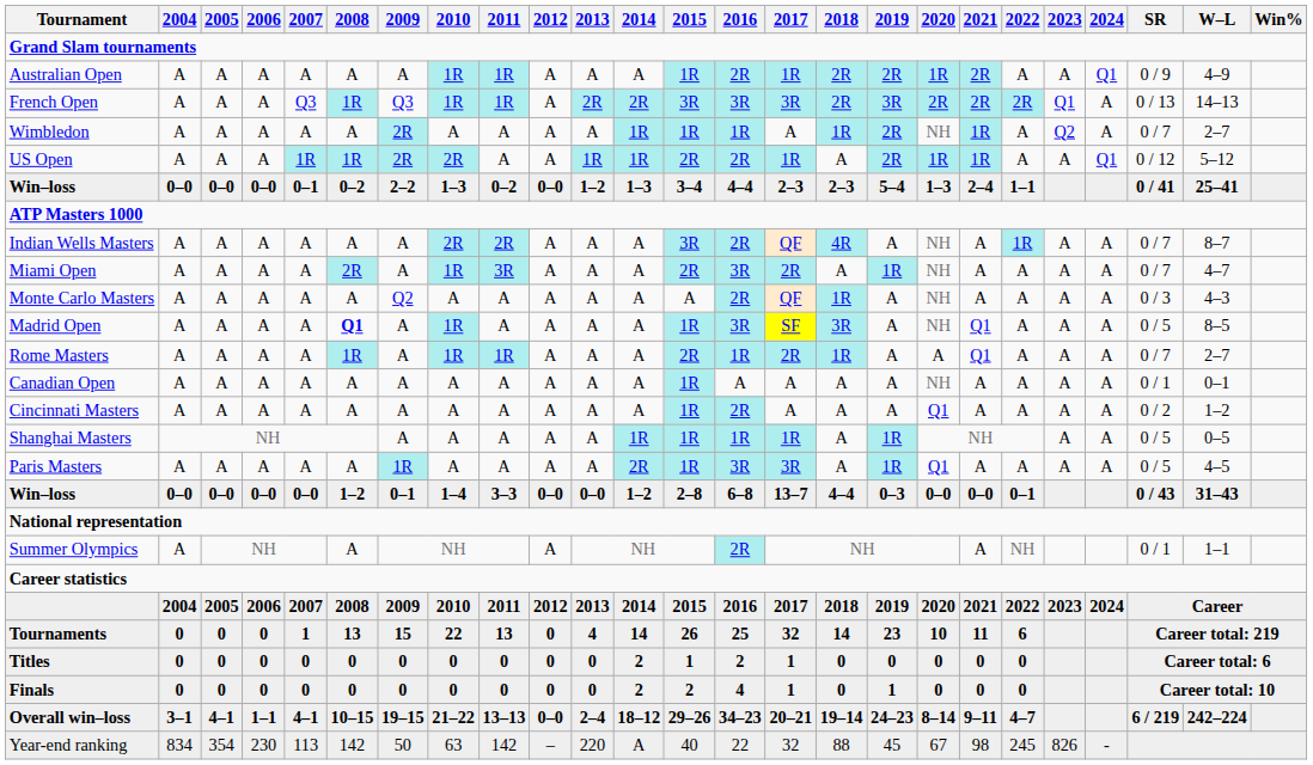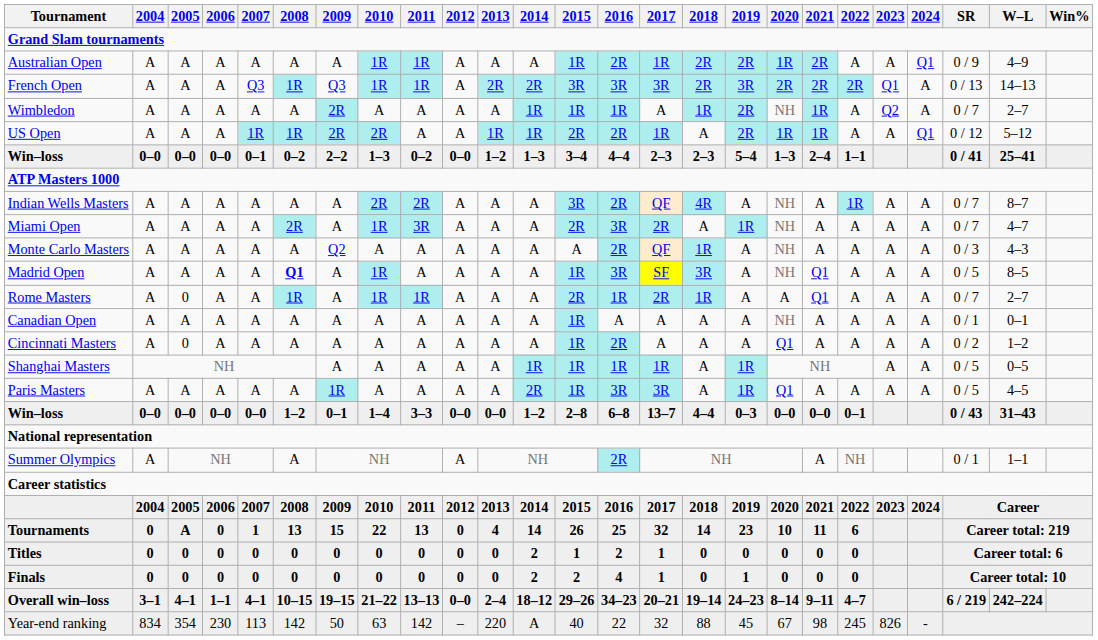 <table class="nowrap wikitable" style=text-align:center;font-size:96%>
 <tr>
 <th>Tournament</th>
 <th><a href='#'>2004</a></th>
 <th><a href='#'>2005</a></th>
 <th><a href='#'>2006</a></th>
 <th><a href='#'>2007</a></th>
 <th><a href='#'>2008</a></th>
 <th><a href='#'>2009</a></th>
 <th><a href='#'>2010</a></th>
 <th><a href='#'>2011</a></th>
 <th><a href='#'>2012</a></th>
 <th><a href='#'>2013</a></th>
 <th><a href='#'>2014</a></th>
 <th><a href='#'>2015</a></th>
 <th><a href='#'>2016</a></th>
 <th><a href='#'>2017</a></th>
 <th><a href='#'>2018</a></th>
 <th><a href='#'>2019</a></th>
 <th><a href='#'>2020</a></th>
 <th><a href='#'>2021</a></th>
 <th><a href='#'>2022</a></th>
 <th><a href='#'>2023</a></th>
 <th><a href='#'>2024</a></th>
 <th>SR</th>
 <th>W–L</th>
 <th>Win%</th>
 </tr>
 <tr>
 <td colspan="25" style="text-align:left"><strong><a href='#'>Grand Slam tournaments</a></strong></td>
 </tr>
 <tr>
 <td align=left><a href='#'>Australian Open</a></td>
 <td>A</td>
 <td>A</td>
 <td>A</td>
 <td>A</td>
 <td>A</td>
 <td>A</td>
 <td bgcolor=afeeee><a href='#'>1R</a></td>
 <td bgcolor=afeeee><a href='#'>1R</a></td>
 <td>A</td>
 <td>A</td>
 <td>A</td>
 <td bgcolor=afeeee><a href='#'>1R</a></td>
 <td bgcolor=afeeee><a href='#'>2R</a></td>
 <td bgcolor=afeeee><a href='#'>1R</a></td>
 <td bgcolor=afeeee><a href='#'>2R</a></td>
 <td bgcolor=afeeee><a href='#'>2R</a></td>
 <td bgcolor=afeeee><a href='#'>1R</a></td>
 <td bgcolor=afeeee><a href='#'>2R</a></td>
 <td>A</td>
 <td>A</td>
 <td><a href='#'>Q1</a></td>
 <td>0 / 9</td>
 <td>4–9</td>
 <td></td>
 </tr>
 <tr>
 <td align=left><a href='#'>French Open</a></td>
 <td>A</td>
 <td>A</td>
 <td>A</td>
 <td><a href='#'>Q3</a></td>
 <td bgcolor=afeeee><a href='#'>1R</a></td>
 <td><a href='#'>Q3</a></td>
 <td bgcolor=afeeee><a href='#'>1R</a></td>
 <td bgcolor=afeeee><a href='#'>1R</a></td>
 <td>A</td>
 <td bgcolor=afeeee><a href='#'>2R</a></td>
 <td bgcolor=afeeee><a href='#'>2R</a></td>
 <td bgcolor=afeeee><a href='#'>3R</a></td>
 <td bgcolor=afeeee><a href='#'>3R</a></td>
 <td bgcolor=afeeee><a href='#'>3R</a></td>
 <td bgcolor=afeeee><a href='#'>2R</a></td>
 <td bgcolor=afeeee><a href='#'>3R</a></td>
 <td bgcolor=afeeee><a href='#'>2R</a></td>
 <td bgcolor=afeeee><a href='#'>2R</a></td>
 <td bgcolor=afeeee><a href='#'>2R</a></td>
 <td><a href='#'>Q1</a></td>
 <td>A</td>
 <td>0 / 13</td>
 <td>14–13</td>
 <td></td>
 </tr>
 <tr>
 <td align=left><a href='#'>Wimbledon</a></td>
 <td>A</td>
 <td>A</td>
 <td>A</td>
 <td>A</td>
 <td>A</td>
 <td bgcolor=afeeee><a href='#'>2R</a></td>
 <td>A</td>
 <td>A</td>
 <td>A</td>
 <td>A</td>
 <td bgcolor=afeeee><a href='#'>1R</a></td>
 <td bgcolor=afeeee><a href='#'>1R</a></td>
 <td bgcolor=afeeee><a href='#'>1R</a></td>
 <td>A</td>
 <td bgcolor=afeeee><a href='#'>1R</a></td>
 <td bgcolor=afeeee><a href='#'>2R</a></td>
 <td style=color:#767676>NH</td>
 <td bgcolor=afeeee><a href='#'>1R</a></td>
 <td>A</td>
 <td><a href='#'>Q2</a></td>
 <td>A</td>
 <td>0 / 7</td>
 <td>2–7</td>
 <td></td>
 </tr>
 <tr>
 <td align=left><a href='#'>US Open</a></td>
 <td>A</td>
 <td>A</td>
 <td>A</td>
 <td bgcolor=afeeee><a href='#'>1R</a></td>
 <td bgcolor=afeeee><a href='#'>1R</a></td>
 <td bgcolor=afeeee><a href='#'>2R</a></td>
 <td bgcolor=afeeee><a href='#'>2R</a></td>
 <td>A</td>
 <td>A</td>
 <td bgcolor=afeeee><a href='#'>1R</a></td>
 <td bgcolor=afeeee><a href='#'>1R</a></td>
 <td bgcolor=afeeee><a href='#'>2R</a></td>
 <td bgcolor=afeeee><a href='#'>2R</a></td>
 <td bgcolor=afeeee><a href='#'>1R</a></td>
 <td>A</td>
 <td bgcolor=afeeee><a href='#'>2R</a></td>
 <td bgcolor=afeeee><a href='#'>1R</a></td>
 <td bgcolor=afeeee><a href='#'>1R</a></td>
 <td>A</td>
 <td>A</td>
 <td><a href='#'>Q1</a></td>
 <td>0 / 12</td>
 <td>5–12</td>
 <td></td>
 </tr>
 <tr style=background:#efefef;font-weight:bold>
 <td style="text-align:left">Win–loss</td>
 <td>0–0</td>
 <td>0–0</td>
 <td>0–0</td>
 <td>0–1</td>
 <td>0–2</td>
 <td>2–2</td>
 <td>1–3</td>
 <td>0–2</td>
 <td>0–0</td>
 <td>1–2</td>
 <td>1–3</td>
 <td>3–4</td>
 <td>4–4</td>
 <td>2–3</td>
 <td>2–3</td>
 <td>5–4</td>
 <td>1–3</td>
 <td>2–4</td>
 <td>1–1</td>
 <td></td>
 <td></td>
 <td>0 / 41</td>
 <td>25–41</td>
 <td></td>
 </tr>
 <tr>
 <td colspan="25" style="text-align:left"><strong><a href='#'>ATP Masters 1000</a></strong></td>
 </tr>
 <tr>
 <td align=left><a href='#'>Indian Wells Masters</a></td>
 <td>A</td>
 <td>A</td>
 <td>A</td>
 <td>A</td>
 <td>A</td>
 <td>A</td>
 <td bgcolor=afeeee><a href='#'>2R</a></td>
 <td bgcolor=afeeee><a href='#'>2R</a></td>
 <td>A</td>
 <td>A</td>
 <td>A</td>
 <td bgcolor=afeeee><a href='#'>3R</a></td>
 <td bgcolor=afeeee><a href='#'>2R</a></td>
 <td bgcolor=ffebcd><a href='#'>QF</a></td>
 <td bgcolor=afeeee><a href='#'>4R</a></td>
 <td>A</td>
 <td style=color:#767676>NH</td>
 <td>A</td>
 <td bgcolor=afeeee><a href='#'>1R</a></td>
 <td>A</td>
 <td>A</td>
 <td>0 / 7</td>
 <td>8–7</td>
 <td></td>
 </tr>
 <tr>
 <td align=left><a href='#'>Miami Open</a></td>
 <td>A</td>
 <td>A</td>
 <td>A</td>
 <td>A</td>
 <td bgcolor=afeeee><a href='#'>2R</a></td>
 <td>A</td>
 <td bgcolor=afeeee><a href='#'>1R</a></td>
 <td bgcolor=afeeee><a href='#'>3R</a></td>
 <td>A</td>
 <td>A</td>
 <td>A</td>
 <td bgcolor=afeeee><a href='#'>2R</a></td>
 <td bgcolor=afeeee><a href='#'>3R</a></td>
 <td bgcolor=afeeee><a href='#'>2R</a></td>
 <td>A</td>
 <td bgcolor=afeeee><a href='#'>1R</a></td>
 <td style=color:#767676>NH</td>
 <td>A</td>
 <td>A</td>
 <td>A</td>
 <td>A</td>
 <td>0 / 7</td>
 <td>4–7</td>
 <td></td>
 </tr>
 <tr>
 <td align=left><a href='#'>Monte Carlo Masters</a></td>
 <td>A</td>
 <td>A</td>
 <td>A</td>
 <td>A</td>
 <td>A</td>
 <td><a href='#'>Q2</a></td>
 <td>A</td>
 <td>A</td>
 <td>A</td>
 <td>A</td>
 <td>A</td>
 <td>A</td>
 <td bgcolor=afeeee><a href='#'>2R</a></td>
 <td bgcolor=ffebcd><a href='#'>QF</a></td>
 <td bgcolor=afeeee><a href='#'>1R</a></td>
 <td>A</td>
 <td style=color:#767676>NH</td>
 <td>A</td>
 <td>A</td>
 <td>A</td>
 <td>A</td>
 <td>0 / 3</td>
 <td>4–3</td>
 <td></td>
 </tr>
 <tr>
 <td align=left><a href='#'>Madrid Open</a></td>
 <td>A</td>
 <td>A</td>
 <td>A</td>
 <td>A</td>
 <td><strong><a href='#'>Q1</a></strong></td>
 <td>A</td>
 <td bgcolor=afeeee><a href='#'>1R</a></td>
 <td>A</td>
 <td>A</td>
 <td>A</td>
 <td>A</td>
 <td bgcolor=afeeee><a href='#'>1R</a></td>
 <td bgcolor=afeeee><a href='#'>3R</a></td>
 <td bgcolor=yellow><a href='#'>SF</a></td>
 <td bgcolor=afeeee><a href='#'>3R</a></td>
 <td>A</td>
 <td style=color:#767676>NH</td>
 <td><a href='#'>Q1</a></td>
 <td>A</td>
 <td>A</td>
 <td>A</td>
 <td>0 / 5</td>
 <td>8–5</td>
 <td></td>
 </tr>
 <tr>
 <td align=left><a href='#'>Rome Masters</a></td>
 <td>A</td>
-<td>A</td>
+<td>0</td>
 <td>A</td>
 <td>A</td>
 <td bgcolor=afeeee><a href='#'>1R</a></td>
 <td>A</td>
 <td bgcolor=afeeee><a href='#'>1R</a></td>
 <td bgcolor=afeeee><a href='#'>1R</a></td>
 <td>A</td>
 <td>A</td>
 <td>A</td>
 <td bgcolor=afeeee><a href='#'>2R</a></td>
 <td bgcolor=afeeee><a href='#'>1R</a></td>
 <td bgcolor=afeeee><a href='#'>2R</a></td>
 <td bgcolor=afeeee><a href='#'>1R</a></td>
 <td>A</td>
 <td>A</td>
 <td><a href='#'>Q1</a></td>
 <td>A</td>
 <td>A</td>
 <td>A</td>
 <td>0 / 7</td>
 <td>2–7</td>
 <td></td>
 </tr>
 <tr>
 <td align=left><a href='#'>Canadian Open</a></td>
 <td>A</td>
 <td>A</td>
 <td>A</td>
 <td>A</td>
 <td>A</td>
 <td>A</td>
 <td>A</td>
 <td>A</td>
 <td>A</td>
 <td>A</td>
 <td>A</td>
 <td bgcolor=afeeee><a href='#'>1R</a></td>
 <td>A</td>
 <td>A</td>
 <td>A</td>
 <td>A</td>
 <td style=color:#767676>NH</td>
 <td>A</td>
 <td>A</td>
 <td>A</td>
 <td>A</td>
 <td>0 / 1</td>
 <td>0–1</td>
 <td></td>
 </tr>
 <tr>
 <td align=left><a href='#'>Cincinnati Masters</a></td>
 <td>A</td>
-<td>A</td>
+<td>0</td>
 <td>A</td>
 <td>A</td>
 <td>A</td>
 <td>A</td>
 <td>A</td>
 <td>A</td>
 <td>A</td>
 <td>A</td>
 <td>A</td>
 <td bgcolor=afeeee><a href='#'>1R</a></td>
 <td bgcolor=afeeee><a href='#'>2R</a></td>
 <td>A</td>
 <td>A</td>
 <td>A</td>
 <td><a href='#'>Q1</a></td>
 <td>A</td>
 <td>A</td>
 <td>A</td>
 <td>A</td>
 <td>0 / 2</td>
 <td>1–2</td>
 <td></td>
 </tr>
 <tr>
 <td align=left><a href='#'>Shanghai Masters</a></td>
 <td style=color:#767676 colspan=5>NH</td>
 <td>A</td>
 <td>A</td>
 <td>A</td>
 <td>A</td>
 <td>A</td>
 <td bgcolor=afeeee><a href='#'>1R</a></td>
 <td bgcolor=afeeee><a href='#'>1R</a></td>
 <td bgcolor=afeeee><a href='#'>1R</a></td>
 <td bgcolor=afeeee><a href='#'>1R</a></td>
 <td>A</td>
 <td bgcolor=afeeee><a href='#'>1R</a></td>
 <td colspan="3" style="color:#767676">NH</td>
 <td>A</td>
 <td>A</td>
 <td>0 / 5</td>
 <td>0–5</td>
 <td></td>
 </tr>
 <tr>
 <td align=left><a href='#'>Paris Masters</a></td>
 <td>A</td>
 <td>A</td>
 <td>A</td>
 <td>A</td>
 <td>A</td>
 <td bgcolor=afeeee><a href='#'>1R</a></td>
 <td>A</td>
 <td>A</td>
 <td>A</td>
 <td>A</td>
 <td bgcolor=afeeee><a href='#'>2R</a></td>
 <td bgcolor=afeeee><a href='#'>1R</a></td>
 <td bgcolor=afeeee><a href='#'>3R</a></td>
 <td bgcolor=afeeee><a href='#'>3R</a></td>
 <td>A</td>
 <td bgcolor=afeeee><a href='#'>1R</a></td>
 <td><a href='#'>Q1</a></td>
 <td>A</td>
 <td>A</td>
 <td>A</td>
 <td>A</td>
 <td>0 / 5</td>
 <td>4–5</td>
 <td></td>
 </tr>
 <tr style=background:#efefef;font-weight:bold>
 <td style="text-align:left">Win–loss</td>
 <td>0–0</td>
 <td>0–0</td>
 <td>0–0</td>
 <td>0–0</td>
 <td>1–2</td>
 <td>0–1</td>
 <td>1–4</td>
 <td>3–3</td>
 <td>0–0</td>
 <td>0–0</td>
 <td>1–2</td>
 <td>2–8</td>
 <td>6–8</td>
 <td>13–7</td>
 <td>4–4</td>
 <td>0–3</td>
 <td>0–0</td>
 <td>0–0</td>
 <td>0–1</td>
 <td></td>
 <td></td>
 <td>0 / 43</td>
 <td>31–43</td>
 <td></td>
 </tr>
 <tr>
 <td colspan="25" align="left"><strong>National representation</strong></td>
 </tr>
 <tr>
 <td align=left><a href='#'>Summer Olympics</a></td>
 <td>A</td>
 <td colspan=3 style=color:#767676>NH</td>
 <td>A</td>
 <td colspan=3 style=color:#767676>NH</td>
 <td>A</td>
 <td colspan=3 style=color:#767676>NH</td>
 <td bgcolor=afeeee><a href='#'>2R</a></td>
 <td colspan=4 style=color:#767676>NH</td>
 <td>A</td>
 <td style=color:#767676>NH</td>
 <td></td>
 <td></td>
 <td>0 / 1</td>
 <td>1–1</td>
 <td></td>
 </tr>
 <tr>
 <td colspan="25" align="left"><strong>Career statistics</strong></td>
 </tr>
 <tr style=background:#efefef;font-weight:bold>
 <td></td>
 <td>2004</td>
 <td>2005</td>
 <td>2006</td>
 <td>2007</td>
 <td>2008</td>
 <td>2009</td>
 <td>2010</td>
 <td>2011</td>
 <td>2012</td>
 <td>2013</td>
 <td>2014</td>
 <td>2015</td>
 <td>2016</td>
 <td>2017</td>
 <td>2018</td>
 <td>2019</td>
 <td>2020</td>
 <td>2021</td>
 <td>2022</td>
 <td>2023</td>
 <td>2024</td>
 <td colspan="3">Career</td>
 </tr>
 <tr style=font-weight:bold;background:#efefef>
 <td align=left>Tournaments</td>
 <td>0</td>
-<td>0</td>
+<td>A</td>
 <td>0</td>
 <td>1</td>
 <td>13</td>
 <td>15</td>
 <td>22</td>
 <td>13</td>
 <td>0</td>
 <td>4</td>
 <td>14</td>
 <td>26</td>
 <td>25</td>
 <td>32</td>
 <td>14</td>
 <td>23</td>
 <td>10</td>
 <td>11</td>
 <td>6</td>
 <td></td>
 <td></td>
 <td colspan="3">Career total: 219</td>
 </tr>
 <tr style=font-weight:bold;background:#efefef>
 <td style="text-align:left">Titles</td>
 <td>0</td>
 <td>0</td>
 <td>0</td>
 <td>0</td>
 <td>0</td>
 <td>0</td>
 <td>0</td>
 <td>0</td>
 <td>0</td>
 <td>0</td>
 <td>2</td>
 <td>1</td>
 <td>2</td>
 <td>1</td>
 <td>0</td>
 <td>0</td>
 <td>0</td>
 <td>0</td>
 <td>0</td>
 <td></td>
 <td></td>
 <td colspan="3">Career total: 6</td>
 </tr>
 <tr style=background:#efefef;font-weight:bold>
 <td style="text-align:left">Finals</td>
 <td>0</td>
 <td>0</td>
 <td>0</td>
 <td>0</td>
 <td>0</td>
 <td>0</td>
 <td>0</td>
 <td>0</td>
 <td>0</td>
 <td>0</td>
 <td>2</td>
 <td>2</td>
 <td>4</td>
 <td>1</td>
 <td>0</td>
 <td>1</td>
 <td>0</td>
 <td>0</td>
 <td>0</td>
 <td></td>
 <td></td>
 <td colspan="3">Career total: 10</td>
 </tr>
 <tr style=background:#efefef;font-weight:bold>
 <td style="text-align:left">Overall win–loss</td>
 <td>3–1</td>
 <td>4–1</td>
 <td>1–1</td>
 <td>4–1</td>
 <td>10–15</td>
 <td>19–15</td>
 <td>21–22</td>
 <td>13–13</td>
 <td>0–0</td>
 <td>2–4</td>
 <td>18–12</td>
 <td>29–26</td>
 <td>34–23</td>
 <td>20–21</td>
 <td>19–14</td>
 <td>24–23</td>
 <td>8–14</td>
 <td>9–11</td>
 <td>4–7</td>
 <td></td>
 <td></td>
 <td>6 / 219</td>
 <td>242–224</td>
 <td></td>
 </tr>
 <tr bgcolor=efefef>
 <td align=left>Year-end ranking</td>
 <td>834</td>
 <td>354</td>
 <td>230</td>
 <td>113</td>
 <td>142</td>
 <td>50</td>
 <td>63</td>
 <td>142</td>
 <td>–</td>
 <td>220</td>
 <td>A</td>
 <td>40</td>
 <td>22</td>
 <td>32</td>
 <td>88</td>
 <td>45</td>
 <td>67</td>
 <td>98</td>
 <td>245</td>
 <td>826</td>
 <td>-</td>
 <td colspan="3"></td>
 </tr>
 </table>
